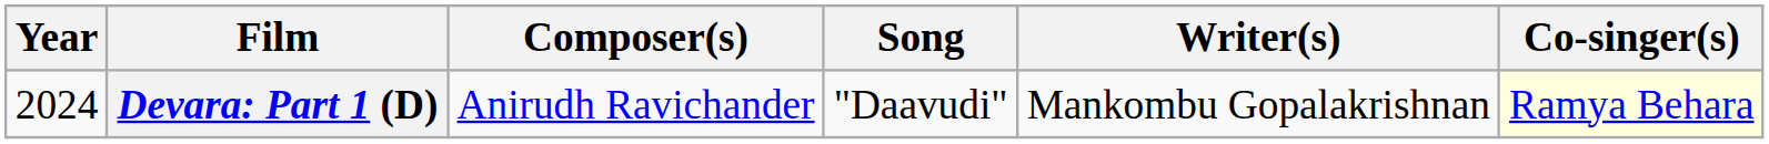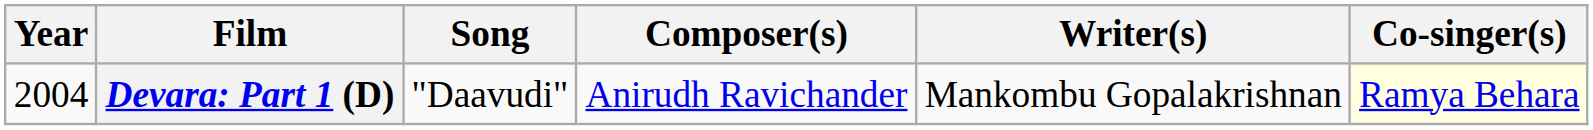 <table class="wikitable plainrowheaders">
 <tr>
 <th scope="col">Year</th>
 <th scope="col">Film</th>
+<th scope="col">Song</th>
 <th scope="col">Composer(s)</th>
-<th scope="col">Song</th>
 <th scope="col">Writer(s)</th>
 <th scope="col">Co-singer(s)</th>
 </tr>
 <tr>
-<td>2024</td>
+<td>2004</td>
 <th><em><a href='#'>Devara: Part 1</a></em> (D)</th>
+<td>"Daavudi"</td>
 <td><a href='#'>Anirudh Ravichander</a></td>
-<td>"Daavudi"</td>
 <td>Mankombu Gopalakrishnan</td>
 <td style="background: lightyellow;"><a href='#'>Ramya Behara</a></td>
 </tr>
 </table>
